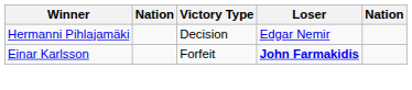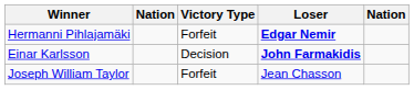 <table class="wikitable sortable" style="text-align:left;">
 <tr>
 <th>Winner</th>
 <th>Nation</th>
 <th>Victory Type</th>
 <th>Loser</th>
 <th>Nation</th>
 </tr>
 <tr>
 <td><a href='#'>Hermanni Pihlajamäki</a></td>
 <td></td>
-<td>Decision</td>
-<td><a href='#'>Edgar Nemir</a></td>
+<td>Forfeit</td>
+<td><strong><a href='#'>Edgar Nemir</a></strong></td>
 <td></td>
 </tr>
 <tr>
 <td><a href='#'>Einar Karlsson</a></td>
 <td></td>
-<td>Forfeit</td>
+<td>Decision</td>
 <td><strong><a href='#'>John Farmakidis</a></strong></td>
 <td></td>
 </tr>
+<tr>
+<td><a href='#'>Joseph William Taylor</a></td>
+<td></td>
+<td>Forfeit</td>
+<td><a href='#'>Jean Chasson</a></td>
+<td></td>
+</tr>
 </table>
